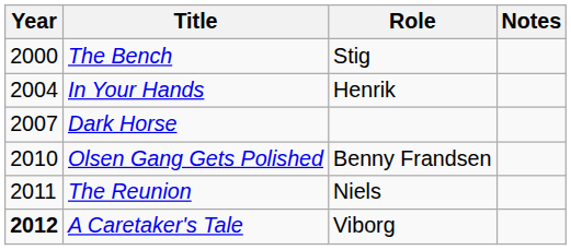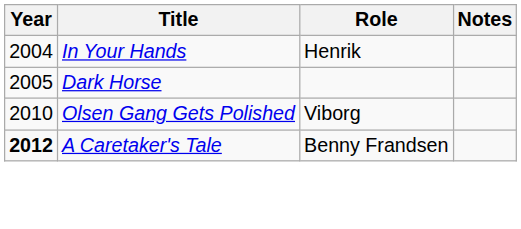 <table class="wikitable sortable">
 <tr>
 <th>Year</th>
 <th>Title</th>
 <th>Role</th>
 <th class="unsortable">Notes</th>
 </tr>
 <tr>
-<td>2000</td>
-<td><em><a href='#'>The Bench</a></em></td>
-<td>Stig</td>
-<td></td>
-</tr>
-<tr>
 <td>2004</td>
 <td><em><a href='#'>In Your Hands</a></em></td>
 <td>Henrik</td>
 <td></td>
 </tr>
 <tr>
-<td>2007</td>
+<td>2005</td>
 <td><em><a href='#'>Dark Horse</a></em></td>
 <td></td>
 <td></td>
 </tr>
 <tr>
 <td>2010</td>
 <td><em><a href='#'>Olsen Gang Gets Polished</a></em></td>
-<td>Benny Frandsen</td>
-<td></td>
-</tr>
-<tr>
-<td>2011</td>
-<td><em><a href='#'>The Reunion</a></em></td>
-<td>Niels</td>
+<td>Viborg</td>
 <td></td>
 </tr>
 <tr>
 <td><strong>2012</strong></td>
 <td><em><a href='#'>A Caretaker's Tale</a></em></td>
-<td>Viborg</td>
+<td>Benny Frandsen</td>
 <td></td>
 </tr>
 </table>
